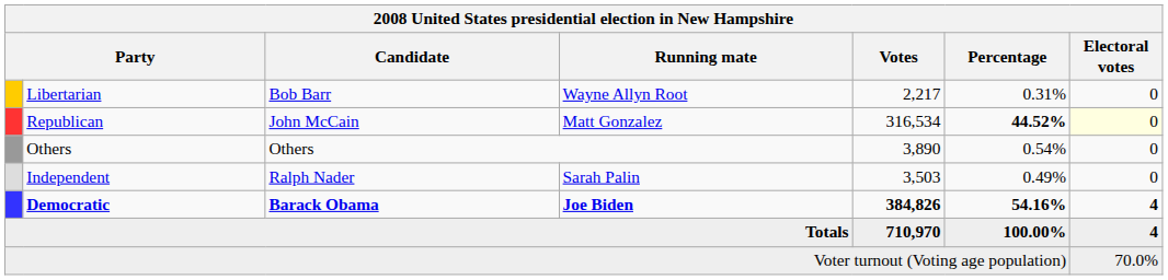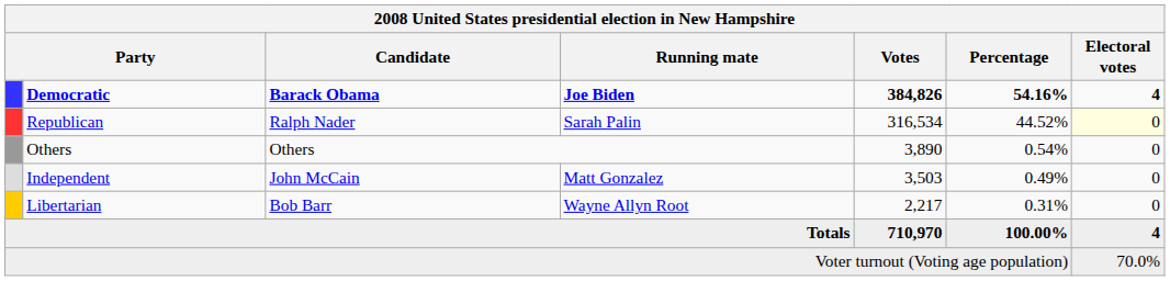 <table class="wikitable" style="font-size: 95%;">
 <tr>
 <th colspan="7">2008 United States presidential election in New Hampshire</th>
 </tr>
 <tr>
 <th colspan="2" style="width: 15em">Party</th>
 <th style="width: 17em">Candidate</th>
 <th style="width: 17em">Running mate</th>
 <th style="width: 5em">Votes</th>
 <th style="width: 7em">Percentage</th>
 <th style="width: 5em">Electoral votes</th>
 </tr>
 <tr>
-<th style="background:#fc0; width:3px;"></th>
-<td style="width: 130px"><a href='#'>Libertarian</a></td>
-<td><a href='#'>Bob Barr</a></td>
-<td><a href='#'>Wayne Allyn Root</a></td>
-<td style="text-align:right;">2,217</td>
-<td style="text-align:right;">0.31%</td>
-<td style="text-align:right;">0</td>
+<th style="background:#33f; width:3px;"></th>
+<td style="width: 130px"><strong><a href='#'>Democratic</a></strong></td>
+<td><strong><a href='#'>Barack Obama</a></strong></td>
+<td><strong><a href='#'>Joe Biden</a></strong></td>
+<td style="text-align:right;"><strong>384,826</strong></td>
+<td style="text-align:right;"><strong>54.16%</strong></td>
+<td style="text-align:right;"><strong>4</strong></td>
 </tr>
 <tr>
 <th style="background:#f33; width:3px;"></th>
 <td style="width: 130px"><a href='#'>Republican</a></td>
-<td><a href='#'>John McCain</a></td>
-<td><a href='#'>Matt Gonzalez</a></td>
+<td><a href='#'>Ralph Nader</a></td>
+<td><a href='#'>Sarah Palin</a></td>
 <td style="text-align:right;">316,534</td>
-<td style="text-align:right;"><strong>44.52%</strong></td>
+<td style="text-align:right;">44.52%</td>
 <td style="background: lightyellow; text-align:right;">0</td>
 </tr>
 <tr>
 <th style="background:#999; width:3px;"></th>
 <td style="width: 130px">Others</td>
 <td colspan="2">Others</td>
 <td style="text-align:right;">3,890</td>
 <td style="text-align:right;">0.54%</td>
 <td style="text-align:right;">0</td>
 </tr>
 <tr>
 <th style="background:#ddd; width:3px;"></th>
 <td style="width: 130px"><a href='#'>Independent</a></td>
-<td><a href='#'>Ralph Nader</a></td>
-<td><a href='#'>Sarah Palin</a></td>
+<td><a href='#'>John McCain</a></td>
+<td><a href='#'>Matt Gonzalez</a></td>
 <td style="text-align:right;">3,503</td>
 <td style="text-align:right;">0.49%</td>
 <td style="text-align:right;">0</td>
 </tr>
 <tr>
-<th style="background:#33f; width:3px;"></th>
-<td style="width: 130px"><strong><a href='#'>Democratic</a></strong></td>
-<td><strong><a href='#'>Barack Obama</a></strong></td>
-<td><strong><a href='#'>Joe Biden</a></strong></td>
-<td style="text-align:right;"><strong>384,826</strong></td>
-<td style="text-align:right;"><strong>54.16%</strong></td>
-<td style="text-align:right;"><strong>4</strong></td>
+<th style="background:#fc0; width:3px;"></th>
+<td style="width: 130px"><a href='#'>Libertarian</a></td>
+<td><a href='#'>Bob Barr</a></td>
+<td><a href='#'>Wayne Allyn Root</a></td>
+<td style="text-align:right;">2,217</td>
+<td style="text-align:right;">0.31%</td>
+<td style="text-align:right;">0</td>
 </tr>
 <tr style="background:#eee; text-align:right;">
 <td colspan="4"><strong>Totals</strong></td>
 <td><strong>710,970</strong></td>
 <td><strong>100.00%</strong></td>
 <td><strong>4</strong></td>
 </tr>
 <tr style="background:#eee; text-align:right;">
 <td colspan="6">Voter turnout (Voting age population)</td>
 <td>70.0%</td>
 </tr>
 </table>
